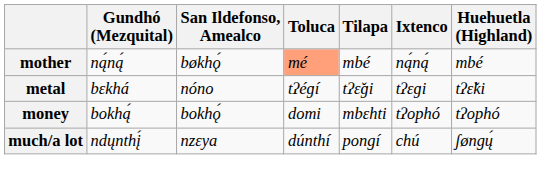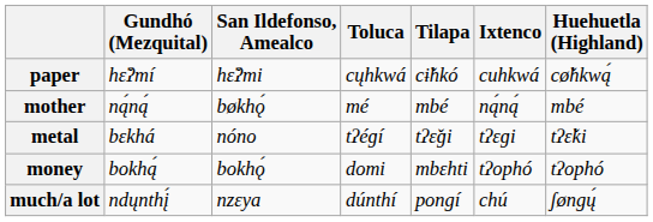 <table class="wikitable sortable">
 <tr>
 <th> </th>
 <th>Gundhó <br>(Mezquital)</th>
 <th>San Ildefonso,<br>Amealco</th>
 <th>Toluca</th>
 <th>Tilapa</th>
 <th>Ixtenco</th>
 <th>Huehuetla <br>(Highland)</th>
 </tr>
 <tr>
+<th>paper</th>
+<td><em>hɛ̌ʔmí</em></td>
+<td><em>hɛ̌ʔmi</em></td>
+<td><em>cųhkwá</em></td>
+<td><em>cɨ̌hkó</em></td>
+<td><em>cuhkwá</em></td>
+<td><em>cø̌hkwą́</em></td>
+</tr>
+<tr>
 <th>mother</th>
 <td><em>ną́ną́</em></td>
 <td><em>bøkhǫ́</em></td>
-<td style="background: lightsalmon;"><em>mé</em></td>
+<td><em>mé</em></td>
 <td><em>mbé</em></td>
 <td><em>ną́ną́</em></td>
 <td><em>mbé</em></td>
 </tr>
 <tr>
 <th>metal</th>
 <td><em>bɛkhá</em></td>
 <td><em>nóno</em></td>
 <td><em>tʔéɡí</em></td>
 <td><em>tʔɛ̌ɡi</em></td>
 <td><em>tʔɛɡi</em></td>
 <td><em>tʔɛ̌ki</em></td>
 </tr>
 <tr>
 <th>money</th>
 <td><em>bokhą́</em></td>
 <td><em>bokhǫ́</em></td>
 <td><em>domi</em></td>
 <td><em>mbɛhti</em></td>
 <td><em>tʔophó</em></td>
 <td><em>tʔophó</em></td>
 </tr>
 <tr>
 <th>much/a lot</th>
 <td><em>ndųnthį́</em></td>
 <td><em>nzɛya</em></td>
 <td><em>dúnthí</em></td>
 <td><em>pongí</em></td>
 <td><em>chú</em></td>
 <td><em>ʃøngų́</em></td>
 </tr>
 </table>
